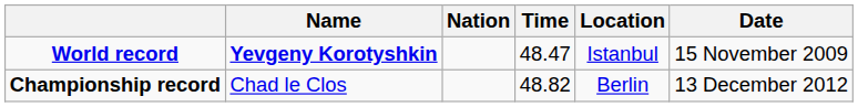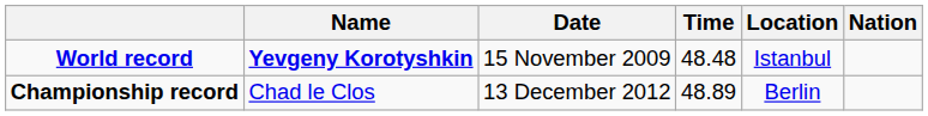 <table class=wikitable style=text-align:center>
 <tr>
 <th></th>
 <th>Name</th>
-<th>Nation</th>
+<th>Date</th>
 <th>Time</th>
 <th>Location</th>
-<th>Date</th>
+<th>Nation</th>
 </tr>
 <tr>
 <td><strong><a href='#'>World record</a></strong></td>
 <td align=left><strong><a href='#'>Yevgeny Korotyshkin</a></strong></td>
+<td>15 November 2009</td>
+<td align=left>48.48</td>
+<td><a href='#'>Istanbul</a></td>
 <td align=left></td>
-<td align=left>48.47</td>
-<td><a href='#'>Istanbul</a></td>
-<td>15 November 2009</td>
 </tr>
 <tr>
 <td><strong>Championship record</strong></td>
 <td align=left><a href='#'>Chad le Clos</a></td>
+<td>13 December 2012</td>
+<td align=left>48.89</td>
+<td><a href='#'>Berlin</a></td>
 <td align=left></td>
-<td align=left>48.82</td>
-<td><a href='#'>Berlin</a></td>
-<td>13 December 2012</td>
 </tr>
 </table>
